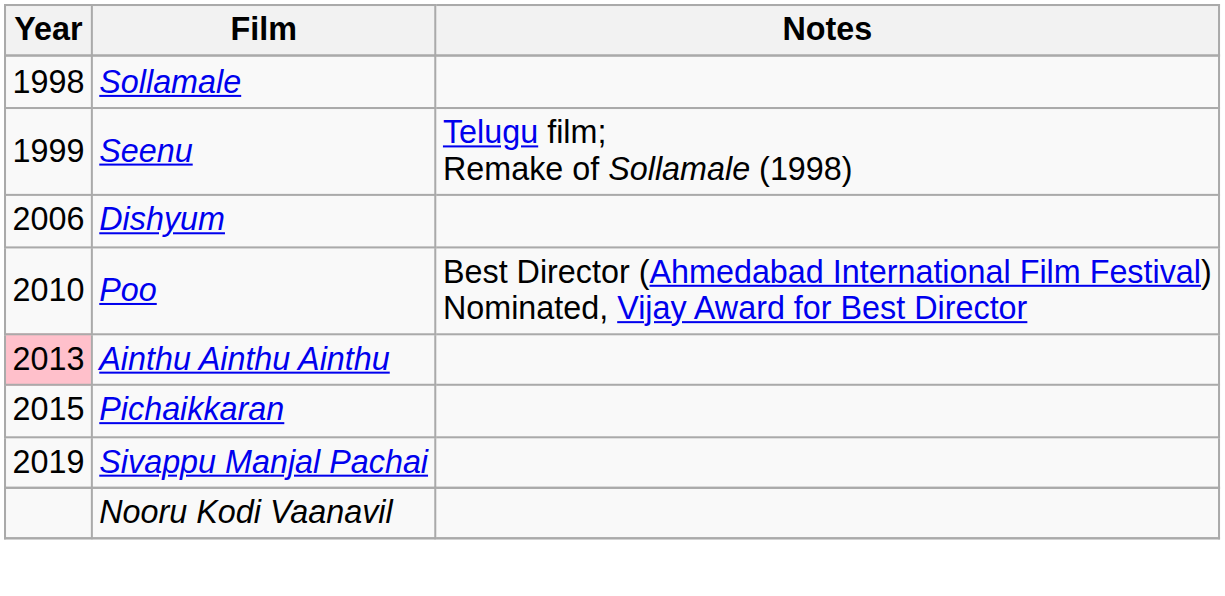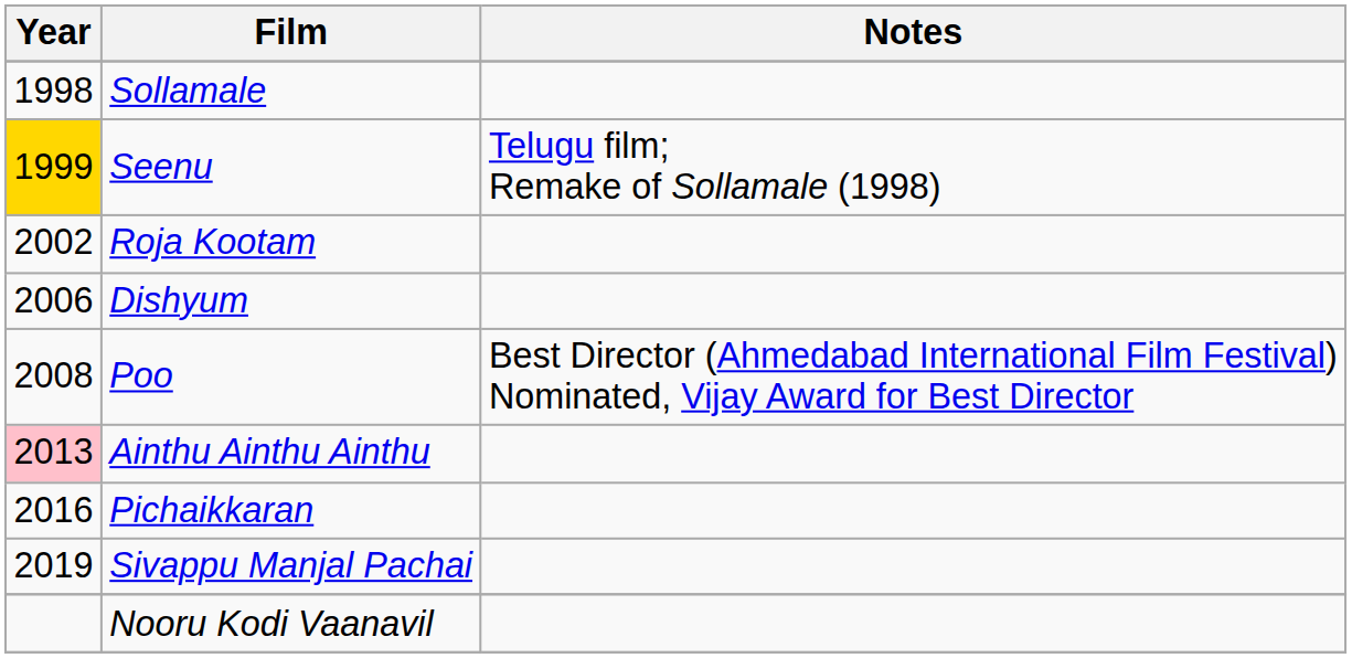 <table class="wikitable sortable">
 <tr>
 <th>Year</th>
 <th>Film</th>
 <th>Notes</th>
 </tr>
 <tr>
 </tr>
 <tr>
 <td>1998</td>
 <td><em><a href='#'>Sollamale</a></em></td>
 <td></td>
 </tr>
 <tr>
-<td>1999</td>
+<td style="background: gold;">1999</td>
 <td><em><a href='#'>Seenu</a></em></td>
 <td><a href='#'>Telugu</a> film;<br>Remake of <em>Sollamale</em> (1998)</td>
+</tr>
+<tr>
+<td>2002</td>
+<td><em><a href='#'>Roja Kootam</a></em></td>
+<td></td>
 </tr>
 <tr>
 <td>2006</td>
 <td><em><a href='#'>Dishyum</a></em></td>
 <td></td>
 </tr>
 <tr>
-<td>2010</td>
+<td>2008</td>
 <td><em><a href='#'>Poo</a></em></td>
 <td>Best Director (<a href='#'>Ahmedabad International Film Festival</a>)<br>Nominated, <a href='#'>Vijay Award for Best Director</a></td>
 </tr>
 <tr>
 <td style="background: pink;">2013</td>
 <td><em><a href='#'>Ainthu Ainthu Ainthu</a></em></td>
 <td></td>
 </tr>
 <tr>
-<td>2015</td>
+<td>2016</td>
 <td><em><a href='#'>Pichaikkaran</a></em></td>
 <td></td>
 </tr>
 <tr>
 <td>2019</td>
 <td><em><a href='#'>Sivappu Manjal Pachai</a></em></td>
 <td></td>
 </tr>
 <tr>
 </tr>
 <tr>
 <td></td>
 <td><em>Nooru Kodi Vaanavil</em></td>
 <td></td>
 </tr>
 <tr>
 </tr>
 </table>
